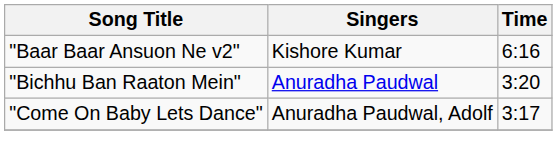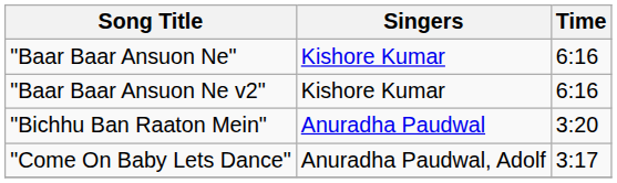 <table class="wikitable">
 <tr>
 <th>Song Title</th>
 <th>Singers</th>
 <th>Time</th>
+</tr>
+<tr>
+<td>"Baar Baar Ansuon Ne"</td>
+<td><a href='#'>Kishore Kumar</a></td>
+<td>6:16</td>
 </tr>
 <tr>
 <td>"Baar Baar Ansuon Ne v2"</td>
 <td>Kishore Kumar</td>
 <td>6:16</td>
 </tr>
 <tr>
 <td>"Bichhu Ban Raaton Mein"</td>
 <td><a href='#'>Anuradha Paudwal</a></td>
 <td>3:20</td>
 </tr>
 <tr>
 <td>"Come On Baby Lets Dance"</td>
 <td>Anuradha Paudwal, Adolf</td>
 <td>3:17</td>
 </tr>
 <tr>
 </tr>
 </table>
